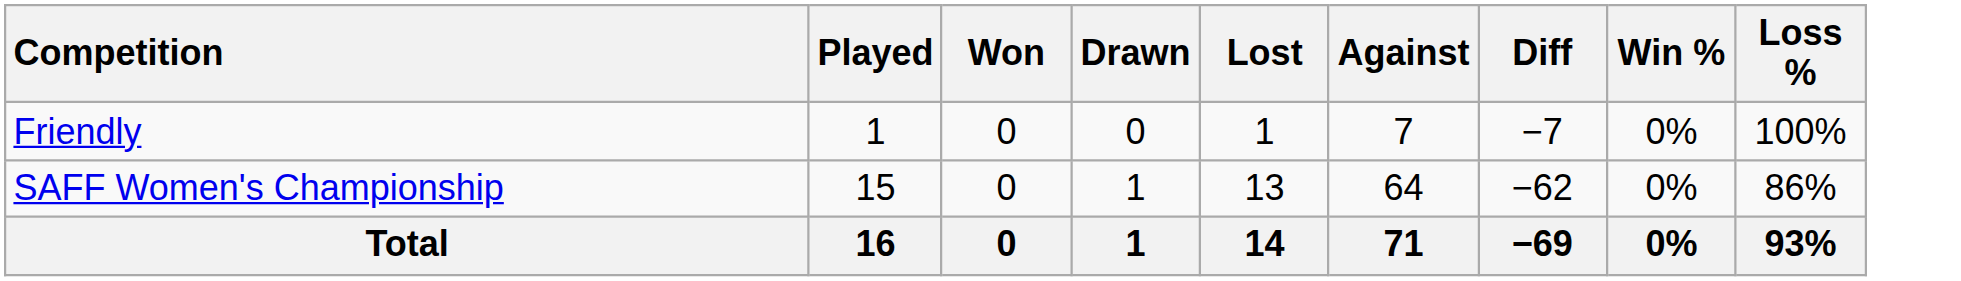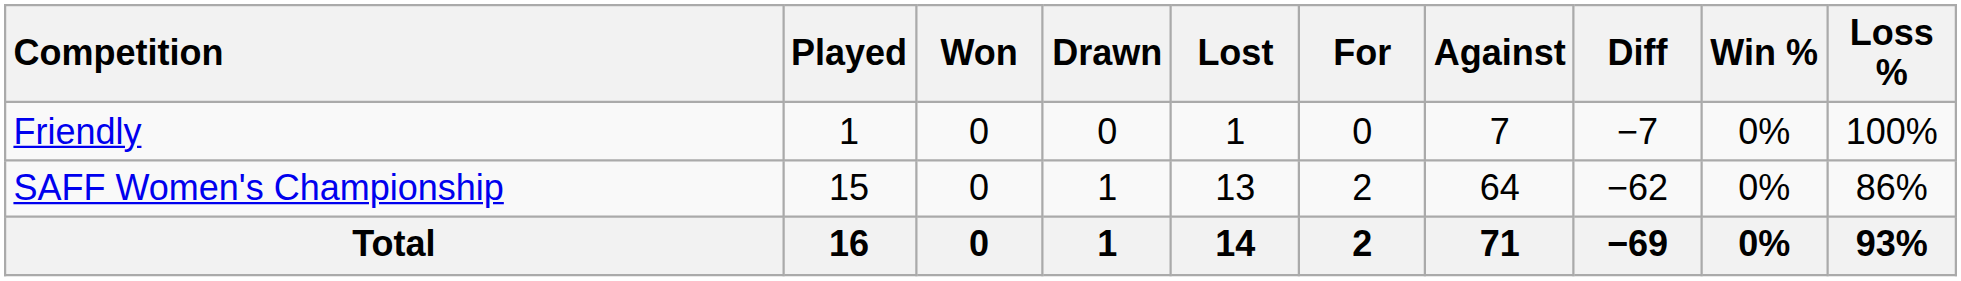 <table class="wikitable sortable" style="text-align:center;">
 <tr>
 <th style="width:350px; text-align:left;">Competition</th>
 <th style="width:50px;">Played</th>
 <th style="width:50px;">Won</th>
 <th style="width:50px;">Drawn</th>
 <th style="width:50px;">Lost</th>
+<th style="width:50px;">For</th>
 <th style="width:50px;">Against</th>
 <th style="width:50px;">Diff</th>
 <th style="width:50px;">Win %</th>
 <th style="width:50px;">Loss %</th>
 </tr>
 <tr>
 <td align=left><a href='#'>Friendly</a></td>
 <td>1</td>
 <td>0</td>
 <td>0</td>
 <td>1</td>
+<td>0</td>
 <td>7</td>
 <td>−7</td>
 <td>0%</td>
 <td>100%</td>
 </tr>
 <tr>
 <td align=left><a href='#'>SAFF Women's Championship</a></td>
 <td>15</td>
 <td>0</td>
 <td>1</td>
 <td>13</td>
+<td>2</td>
 <td>64</td>
 <td>−62</td>
 <td>0%</td>
 <td>86%</td>
 </tr>
 <tr>
 <th>Total</th>
 <th>16</th>
 <th>0</th>
 <th>1</th>
 <th>14</th>
+<th>2</th>
 <th>71</th>
 <th>−69</th>
 <th>0%</th>
 <th>93%</th>
 </tr>
 </table>
